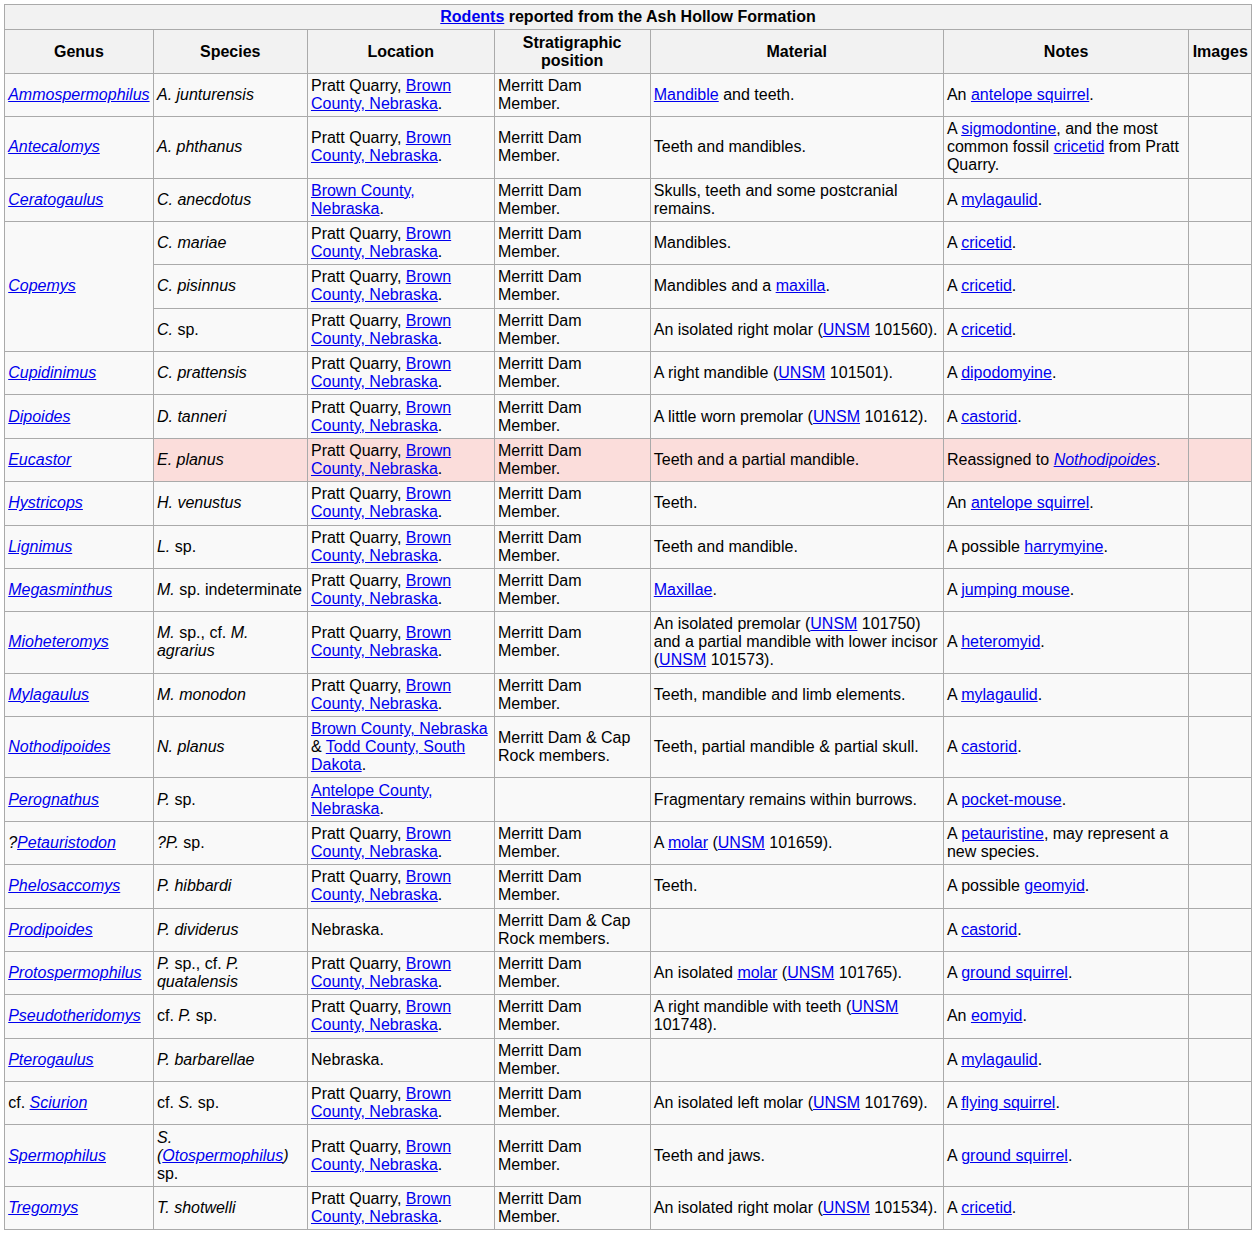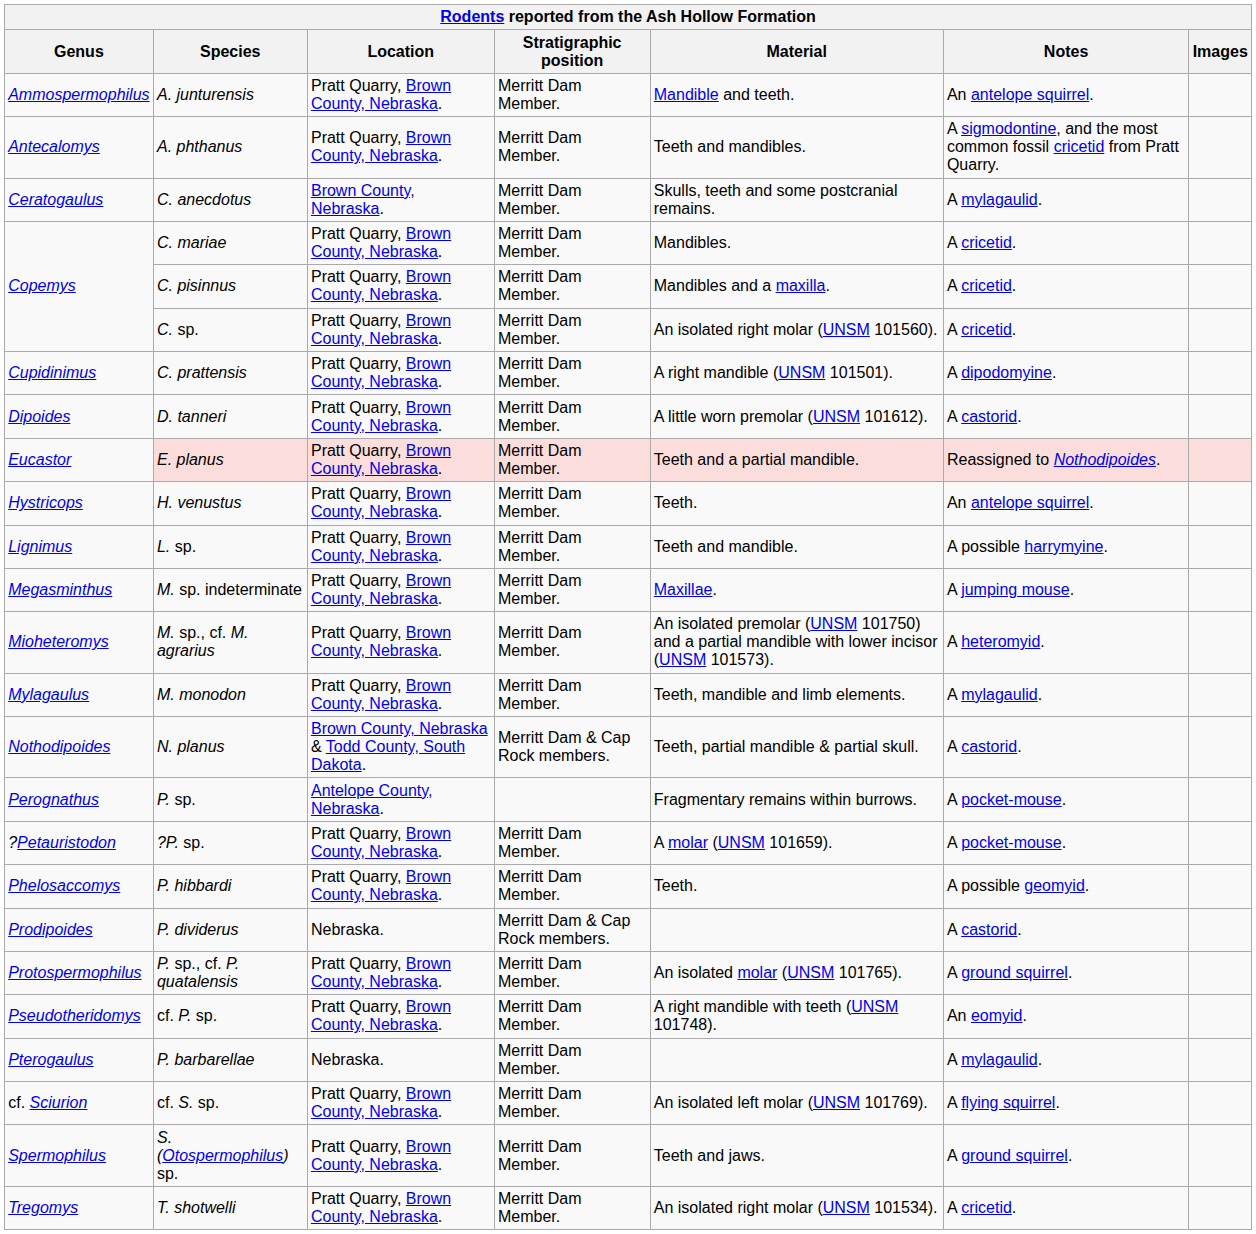 <table class="wikitable" align="center">
 <tr>
 <th colspan="7" align="center"><strong><a href='#'>Rodents</a> reported from the Ash Hollow Formation</strong></th>
 </tr>
 <tr>
 <th>Genus</th>
 <th>Species</th>
 <th>Location</th>
 <th><strong>Stratigraphic position</strong></th>
 <th><strong>Material</strong></th>
 <th>Notes</th>
 <th>Images</th>
 </tr>
 <tr>
 <td><em><a href='#'>Ammospermophilus</a></em></td>
 <td><em>A. junturensis</em></td>
 <td>Pratt Quarry, <a href='#'>Brown County, Nebraska</a>.</td>
 <td>Merritt Dam Member.</td>
 <td><a href='#'>Mandible</a> and teeth.</td>
 <td>An <a href='#'>antelope squirrel</a>.</td>
 <td></td>
 </tr>
 <tr>
 <td><em><a href='#'>Antecalomys</a></em></td>
 <td><em>A. phthanus</em></td>
 <td>Pratt Quarry, <a href='#'>Brown County, Nebraska</a>.</td>
 <td>Merritt Dam Member.</td>
 <td>Teeth and mandibles.</td>
 <td>A <a href='#'>sigmodontine</a>, and the most common fossil <a href='#'>cricetid</a> from Pratt Quarry.</td>
 <td></td>
 </tr>
 <tr>
 <td><em><a href='#'>Ceratogaulus</a></em></td>
 <td><em>C. anecdotus</em></td>
 <td><a href='#'>Brown County, Nebraska</a>.</td>
 <td>Merritt Dam Member.</td>
 <td>Skulls, teeth and some postcranial remains.</td>
 <td>A <a href='#'>mylagaulid</a>.</td>
 <td></td>
 </tr>
 <tr>
 <td rowspan="3"><em><a href='#'>Copemys</a></em></td>
 <td><em>C. mariae</em></td>
 <td>Pratt Quarry, <a href='#'>Brown County, Nebraska</a>.</td>
 <td>Merritt Dam Member.</td>
 <td>Mandibles.</td>
 <td>A <a href='#'>cricetid</a>.</td>
 <td></td>
 </tr>
 <tr>
 <td><em>C. pisinnus</em></td>
 <td>Pratt Quarry, <a href='#'>Brown County, Nebraska</a>.</td>
 <td>Merritt Dam Member.</td>
 <td>Mandibles and a <a href='#'>maxilla</a>.</td>
 <td>A <a href='#'>cricetid</a>.</td>
 <td></td>
 </tr>
 <tr>
 <td><em>C.</em> sp.</td>
 <td>Pratt Quarry, <a href='#'>Brown County, Nebraska</a>.</td>
 <td>Merritt Dam Member.</td>
 <td>An isolated right molar (<a href='#'>UNSM</a> 101560).</td>
 <td>A <a href='#'>cricetid</a>.</td>
 <td></td>
 </tr>
 <tr>
 <td><em><a href='#'>Cupidinimus</a></em></td>
 <td><em>C. prattensis</em></td>
 <td>Pratt Quarry, <a href='#'>Brown County, Nebraska</a>.</td>
 <td>Merritt Dam Member.</td>
 <td>A right mandible (<a href='#'>UNSM</a> 101501).</td>
 <td>A <a href='#'>dipodomyine</a>.</td>
 <td></td>
 </tr>
 <tr>
 <td><em><a href='#'>Dipoides</a></em></td>
 <td><em>D. tanneri</em></td>
 <td>Pratt Quarry, <a href='#'>Brown County, Nebraska</a>.</td>
 <td>Merritt Dam Member.</td>
 <td>A little worn premolar (<a href='#'>UNSM</a> 101612).</td>
 <td>A <a href='#'>castorid</a>.</td>
 <td></td>
 </tr>
 <tr>
 <td><em><a href='#'>Eucastor</a></em></td>
 <td style="background:#fbdddb;"><em>E. planus</em></td>
 <td style="background:#fbdddb;">Pratt Quarry, <a href='#'>Brown County, Nebraska</a>.</td>
 <td style="background:#fbdddb;">Merritt Dam Member.</td>
 <td style="background:#fbdddb;">Teeth and a partial mandible.</td>
 <td style="background:#fbdddb;">Reassigned to <em><a href='#'>Nothodipoides</a></em>.</td>
 <td style="background:#fbdddb;"></td>
 </tr>
 <tr>
 <td><em><a href='#'>Hystricops</a></em></td>
 <td><em>H. venustus</em></td>
 <td>Pratt Quarry, <a href='#'>Brown County, Nebraska</a>.</td>
 <td>Merritt Dam Member.</td>
 <td>Teeth.</td>
 <td>An <a href='#'>antelope squirrel</a>.</td>
 <td></td>
 </tr>
 <tr>
 <td><em><a href='#'>Lignimus</a></em></td>
 <td><em>L.</em> sp.</td>
 <td>Pratt Quarry, <a href='#'>Brown County, Nebraska</a>.</td>
 <td>Merritt Dam Member.</td>
 <td>Teeth and mandible.</td>
 <td>A possible <a href='#'>harrymyine</a>.</td>
 <td></td>
 </tr>
 <tr>
 <td><em><a href='#'>Megasminthus</a></em></td>
 <td><em>M.</em> sp. indeterminate</td>
 <td>Pratt Quarry, <a href='#'>Brown County, Nebraska</a>.</td>
 <td>Merritt Dam Member.</td>
 <td><a href='#'>Maxillae</a>.</td>
 <td>A <a href='#'>jumping mouse</a>.</td>
 <td></td>
 </tr>
 <tr>
 <td><em><a href='#'>Mioheteromys</a></em></td>
 <td><em>M.</em> sp., cf. <em>M. agrarius</em></td>
 <td>Pratt Quarry, <a href='#'>Brown County, Nebraska</a>.</td>
 <td>Merritt Dam Member.</td>
 <td>An isolated premolar (<a href='#'>UNSM</a> 101750) and a partial mandible with lower incisor (<a href='#'>UNSM</a> 101573).</td>
 <td>A <a href='#'>heteromyid</a>.</td>
 <td></td>
 </tr>
 <tr>
 <td><em><a href='#'>Mylagaulus</a></em></td>
 <td><em>M. monodon</em></td>
 <td>Pratt Quarry, <a href='#'>Brown County, Nebraska</a>.</td>
 <td>Merritt Dam Member.</td>
 <td>Teeth, mandible and limb elements.</td>
 <td>A <a href='#'>mylagaulid</a>.</td>
 <td></td>
 </tr>
 <tr>
 <td><em><a href='#'>Nothodipoides</a></em></td>
 <td><em>N. planus</em></td>
 <td><a href='#'>Brown County, Nebraska</a> & <a href='#'>Todd County, South Dakota</a>.</td>
 <td>Merritt Dam & Cap Rock members.</td>
 <td>Teeth, partial mandible & partial skull.</td>
 <td>A <a href='#'>castorid</a>.</td>
 <td></td>
 </tr>
 <tr>
 <td><em><a href='#'>Perognathus</a></em></td>
 <td><em>P.</em> sp.</td>
 <td><a href='#'>Antelope County, Nebraska</a>.</td>
 <td></td>
 <td>Fragmentary remains within burrows.</td>
 <td>A <a href='#'>pocket-mouse</a>.</td>
 <td></td>
 </tr>
 <tr>
 <td><em>?<a href='#'>Petauristodon</a></em></td>
 <td><em>?P.</em> sp.</td>
 <td>Pratt Quarry, <a href='#'>Brown County, Nebraska</a>.</td>
 <td>Merritt Dam Member.</td>
 <td>A <a href='#'>molar</a> (<a href='#'>UNSM</a> 101659).</td>
-<td>A <a href='#'>petauristine</a>, may represent a new species.</td>
+<td>A <a href='#'>pocket-mouse</a>.</td>
 <td></td>
 </tr>
 <tr>
 <td><em><a href='#'>Phelosaccomys</a></em></td>
 <td><em>P. hibbardi</em></td>
 <td>Pratt Quarry, <a href='#'>Brown County, Nebraska</a>.</td>
 <td>Merritt Dam Member.</td>
 <td>Teeth.</td>
 <td>A possible <a href='#'>geomyid</a>.</td>
 <td></td>
 </tr>
 <tr>
 <td><em><a href='#'>Prodipoides</a></em></td>
 <td><em>P. dividerus</em></td>
 <td>Nebraska.</td>
 <td>Merritt Dam & Cap Rock members.</td>
 <td></td>
 <td>A <a href='#'>castorid</a>.</td>
 <td></td>
 </tr>
 <tr>
 <td><em><a href='#'>Protospermophilus</a></em></td>
 <td><em>P.</em> sp., cf. <em>P. quatalensis</em></td>
 <td>Pratt Quarry, <a href='#'>Brown County, Nebraska</a>.</td>
 <td>Merritt Dam Member.</td>
 <td>An isolated <a href='#'>molar</a> (<a href='#'>UNSM</a> 101765).</td>
 <td>A <a href='#'>ground squirrel</a>.</td>
 <td></td>
 </tr>
 <tr>
 <td><em><a href='#'>Pseudotheridomys</a></em></td>
 <td>cf. <em>P.</em> sp.</td>
 <td>Pratt Quarry, <a href='#'>Brown County, Nebraska</a>.</td>
 <td>Merritt Dam Member.</td>
 <td>A right mandible with teeth (<a href='#'>UNSM</a> 101748).</td>
 <td>An <a href='#'>eomyid</a>.</td>
 <td></td>
 </tr>
 <tr>
 <td><em><a href='#'>Pterogaulus</a></em></td>
 <td><em>P. barbarellae</em></td>
 <td>Nebraska.</td>
 <td>Merritt Dam Member.</td>
 <td></td>
 <td>A <a href='#'>mylagaulid</a>.</td>
 <td></td>
 </tr>
 <tr>
 <td>cf. <em><a href='#'>Sciurion</a></em></td>
 <td>cf. <em>S.</em> sp.</td>
 <td>Pratt Quarry, <a href='#'>Brown County, Nebraska</a>.</td>
 <td>Merritt Dam Member.</td>
 <td>An isolated left molar (<a href='#'>UNSM</a> 101769).</td>
 <td>A <a href='#'>flying squirrel</a>.</td>
 <td></td>
 </tr>
 <tr>
 <td><em><a href='#'>Spermophilus</a></em></td>
 <td><em>S. (<a href='#'>Otospermophilus</a>)</em> sp.</td>
 <td>Pratt Quarry, <a href='#'>Brown County, Nebraska</a>.</td>
 <td>Merritt Dam Member.</td>
 <td>Teeth and jaws.</td>
 <td>A <a href='#'>ground squirrel</a>.</td>
 <td></td>
 </tr>
 <tr>
 <td><em><a href='#'>Tregomys</a></em></td>
 <td><em>T. shotwelli</em></td>
 <td>Pratt Quarry, <a href='#'>Brown County, Nebraska</a>.</td>
 <td>Merritt Dam Member.</td>
 <td>An isolated right molar (<a href='#'>UNSM</a> 101534).</td>
 <td>A <a href='#'>cricetid</a>.</td>
 <td></td>
 </tr>
 </table>
